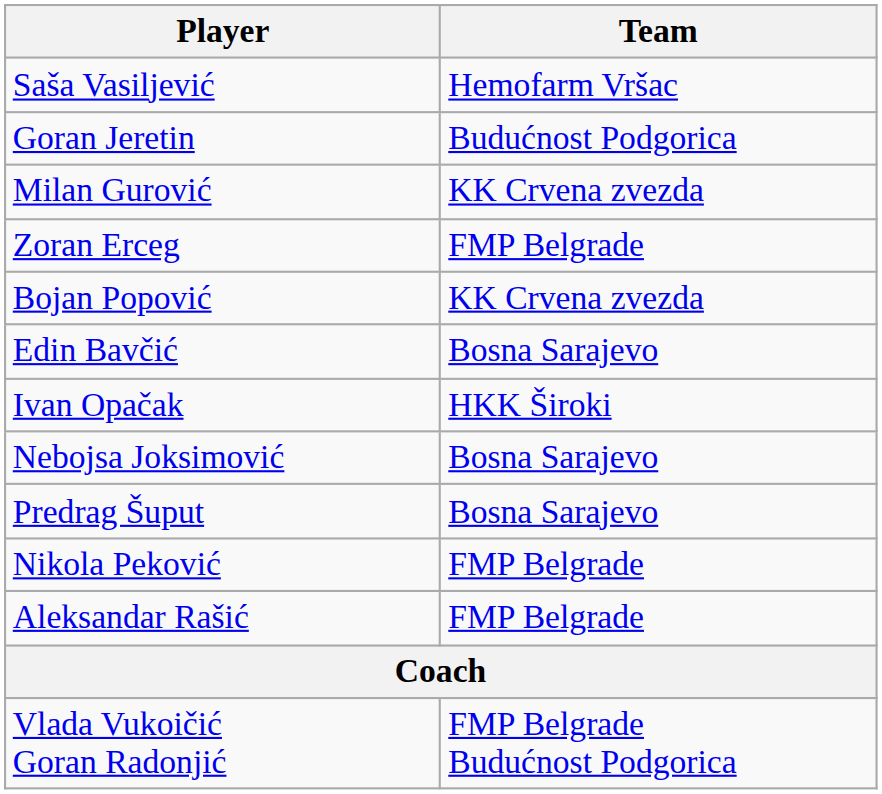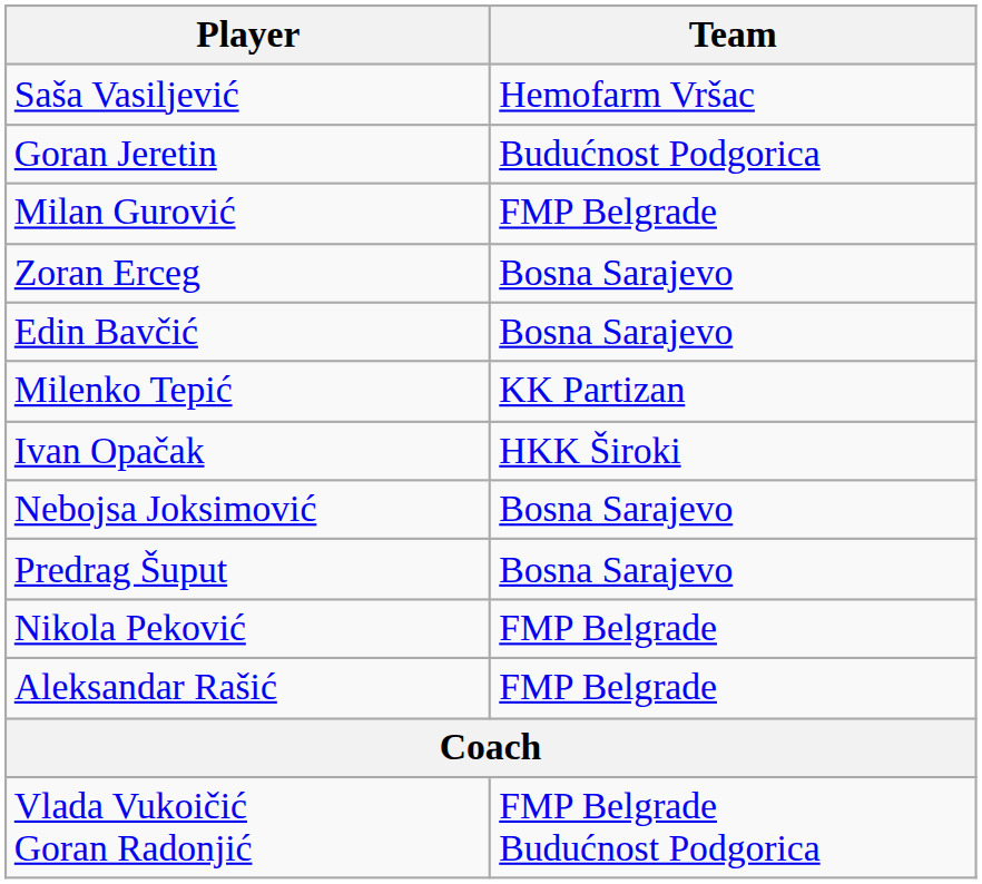 <table class="wikitable">
 <tr>
 <th style="width:200px;">Player</th>
 <th width=200>Team</th>
 </tr>
 <tr>
 <td> <a href='#'>Saša Vasiljević</a></td>
 <td> <a href='#'>Hemofarm Vršac</a></td>
 </tr>
 <tr>
 <td> <a href='#'>Goran Jeretin</a></td>
 <td> <a href='#'>Budućnost Podgorica</a></td>
 </tr>
 <tr>
 <td> <a href='#'>Milan Gurović</a></td>
-<td> <a href='#'>KK Crvena zvezda</a></td>
+<td> <a href='#'>FMP Belgrade</a></td>
 </tr>
 <tr>
 <td> <a href='#'>Zoran Erceg</a></td>
-<td> <a href='#'>FMP Belgrade</a></td>
-</tr>
-<tr>
-<td> <a href='#'>Bojan Popović</a></td>
-<td> <a href='#'>KK Crvena zvezda</a></td>
+<td> <a href='#'>Bosna Sarajevo</a></td>
 </tr>
 <tr>
 <td> <a href='#'>Edin Bavčić</a></td>
 <td> <a href='#'>Bosna Sarajevo</a></td>
+</tr>
+<tr>
+<td> <a href='#'>Milenko Tepić</a></td>
+<td> <a href='#'>KK Partizan</a></td>
 </tr>
 <tr>
 <td> <a href='#'>Ivan Opačak</a></td>
 <td> <a href='#'>HKK Široki</a></td>
 </tr>
 <tr>
 <td> <a href='#'>Nebojsa Joksimović</a></td>
 <td> <a href='#'>Bosna Sarajevo</a></td>
 </tr>
 <tr>
 <td> <a href='#'>Predrag Šuput</a></td>
 <td> <a href='#'>Bosna Sarajevo</a></td>
 </tr>
 <tr>
 <td> <a href='#'>Nikola Peković</a></td>
 <td> <a href='#'>FMP Belgrade</a></td>
 </tr>
 <tr>
 <td> <a href='#'>Aleksandar Rašić</a></td>
 <td> <a href='#'>FMP Belgrade</a></td>
 </tr>
 <tr>
 <th colspan="2">Coach</th>
 </tr>
 <tr>
 <td> <a href='#'>Vlada Vukoičić</a><br> <a href='#'>Goran Radonjić</a></td>
 <td> <a href='#'>FMP Belgrade</a><br> <a href='#'>Budućnost Podgorica</a></td>
 </tr>
 </table>
